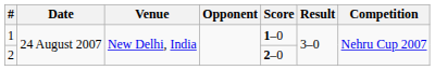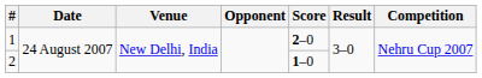 <table class="wikitable">
 <tr>
 <th>#</th>
 <th>Date</th>
 <th>Venue</th>
 <th>Opponent</th>
 <th>Score</th>
 <th>Result</th>
 <th>Competition</th>
 </tr>
 <tr>
 <td>1</td>
 <td rowspan="2">24 August 2007</td>
 <td rowspan="2"><a href='#'>New Delhi</a>, <a href='#'>India</a></td>
 <td rowspan="2"></td>
-<td><strong>1</strong>–0</td>
+<td><strong>2</strong>–0</td>
 <td rowspan="2">3–0</td>
 <td rowspan="2"><a href='#'>Nehru Cup 2007</a></td>
 </tr>
 <tr>
 <td>2</td>
-<td><strong>2</strong>–0</td>
+<td><strong>1</strong>–0</td>
 </tr>
 </table>
